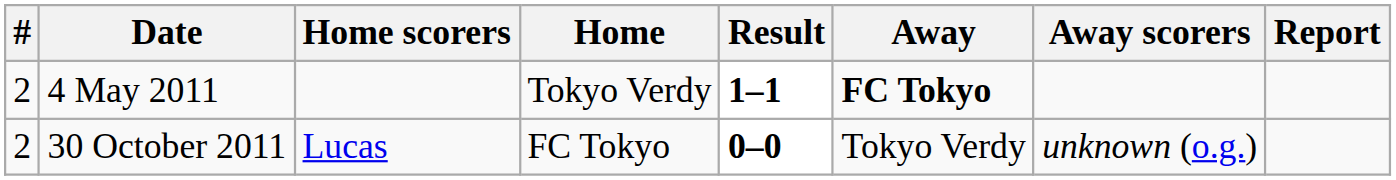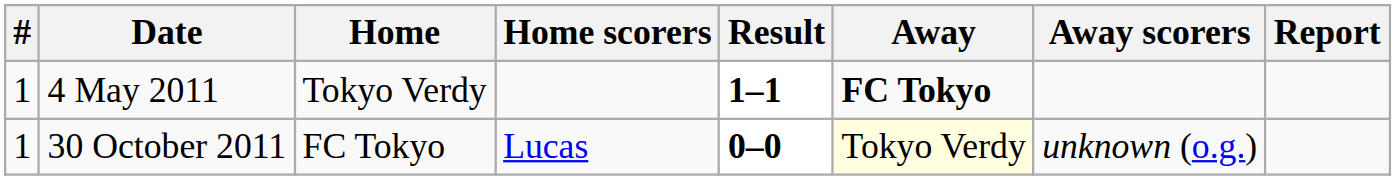 <table class="wikitable">
 <tr>
 <th>#</th>
 <th>Date</th>
+<th>Home</th>
 <th>Home scorers</th>
-<th>Home</th>
 <th>Result</th>
 <th>Away</th>
 <th>Away scorers</th>
 <th>Report</th>
 </tr>
 <tr>
-<td>2</td>
+<td>1</td>
 <td>4 May 2011</td>
+<td>Tokyo Verdy</td>
 <td></td>
-<td>Tokyo Verdy</td>
 <td style="background:#ffffff;"><strong>1–1</strong></td>
 <td><strong>FC Tokyo</strong></td>
 <td></td>
 <td></td>
 </tr>
 <tr>
-<td>2</td>
+<td>1</td>
 <td>30 October 2011</td>
+<td>FC Tokyo</td>
 <td><a href='#'>Lucas</a></td>
-<td>FC Tokyo</td>
 <td style="background:#ffffff;"><strong>0–0</strong></td>
-<td>Tokyo Verdy</td>
+<td style="background: lightyellow;">Tokyo Verdy</td>
 <td><em>unknown</em> (<a href='#'>o.g.</a>)</td>
 <td></td>
 </tr>
 </table>
